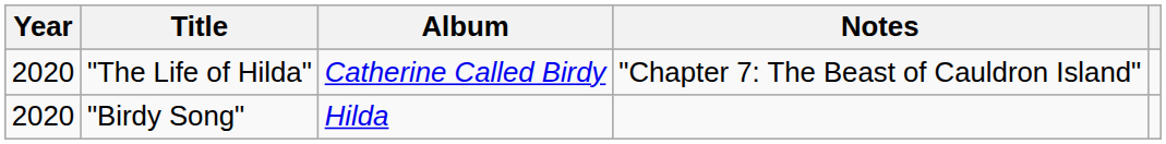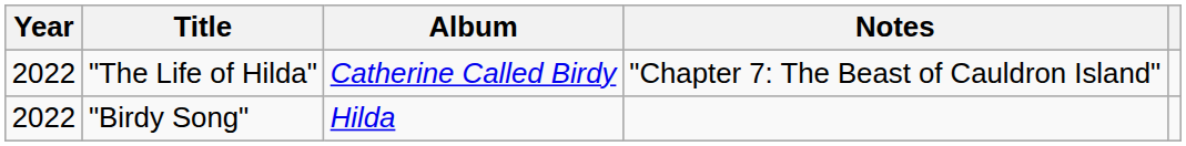 <table class="wikitable sortable">
 <tr>
 <th>Year</th>
 <th>Title</th>
 <th>Album</th>
 <th class="unsortable">Notes</th>
 <th class="unsortable"></th>
 </tr>
 <tr>
-<td>2020</td>
+<td>2022</td>
 <td>"The Life of Hilda"</td>
 <td><em><a href='#'>Catherine Called Birdy</a></em></td>
 <td>"Chapter 7: The Beast of Cauldron Island"</td>
 <td></td>
 </tr>
 <tr>
-<td>2020</td>
+<td>2022</td>
 <td>"Birdy Song"</td>
 <td><em><a href='#'>Hilda</a></em></td>
 <td></td>
 <td></td>
 </tr>
 </table>
